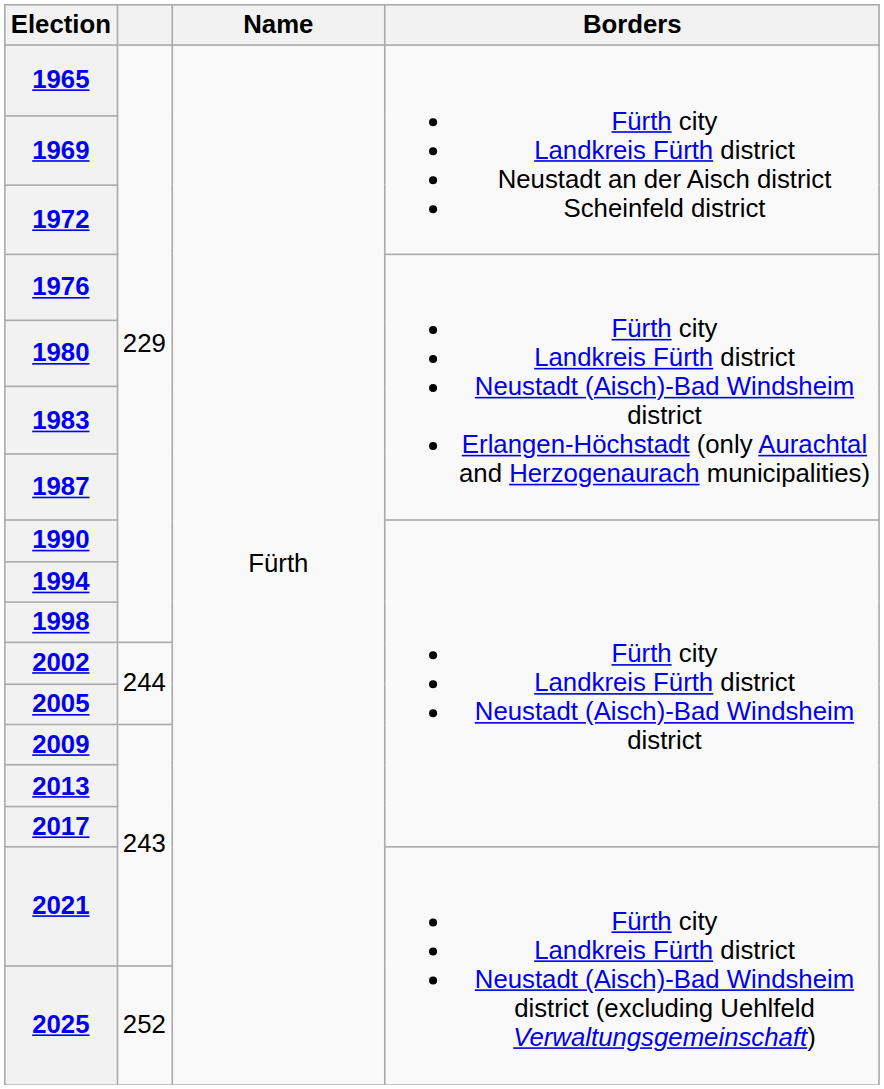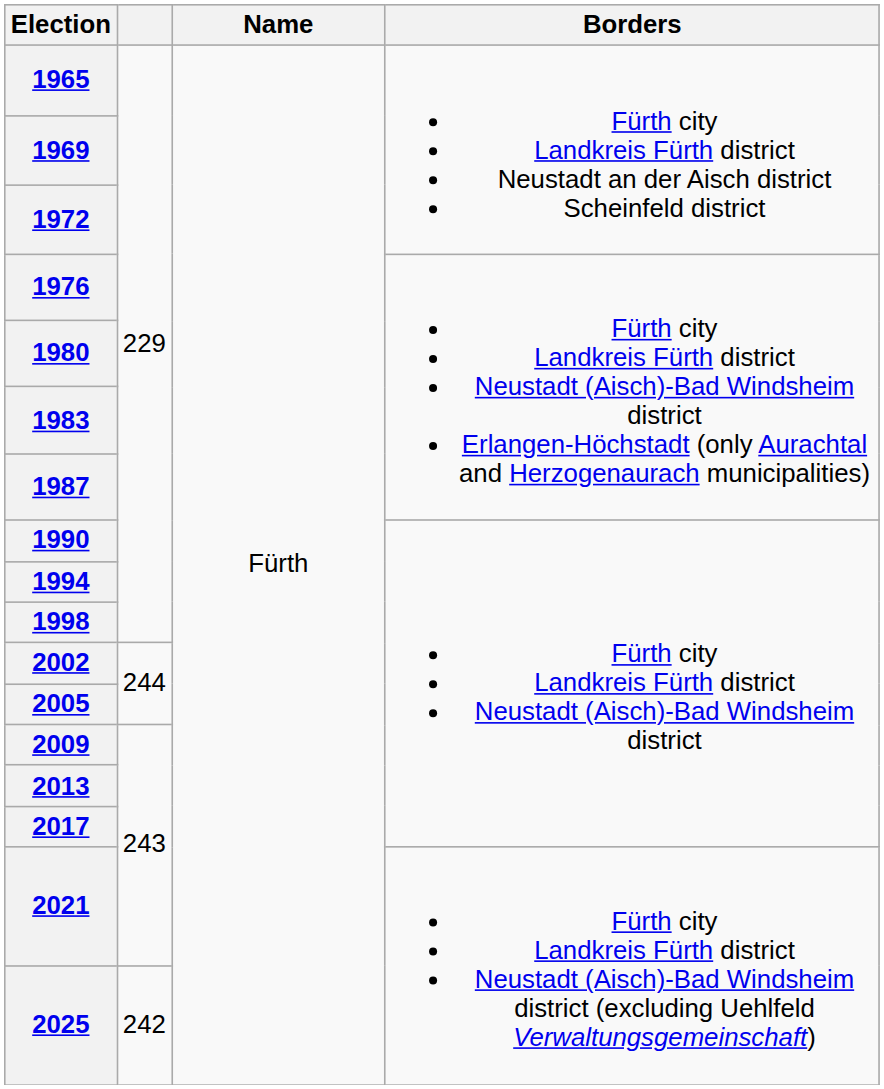 <table class=wikitable style="text-align:center">
 <tr>
 <th>Election</th>
 <th></th>
 <th width=125px>Name</th>
 <th width=300px>Borders</th>
 </tr>
 <tr>
 <th><a href='#'>1965</a></th>
 <td rowspan=10>229</td>
 <td rowspan=17>Fürth</td>
 <td rowspan=3><br><ul><li><a href='#'>Fürth</a> city</li><li><a href='#'>Landkreis Fürth</a> district</li><li>Neustadt an der Aisch district</li><li>Scheinfeld district</li></ul></td>
 </tr>
 <tr>
 <th><a href='#'>1969</a></th>
 </tr>
 <tr>
 <th><a href='#'>1972</a></th>
 </tr>
 <tr>
 <th><a href='#'>1976</a></th>
 <td rowspan=4><br><ul><li><a href='#'>Fürth</a> city</li><li><a href='#'>Landkreis Fürth</a> district</li><li><a href='#'>Neustadt (Aisch)-Bad Windsheim</a> district</li><li><a href='#'>Erlangen-Höchstadt</a> (only <a href='#'>Aurachtal</a> and <a href='#'>Herzogenaurach</a> municipalities)</li></ul></td>
 </tr>
 <tr>
 <th><a href='#'>1980</a></th>
 </tr>
 <tr>
 <th><a href='#'>1983</a></th>
 </tr>
 <tr>
 <th><a href='#'>1987</a></th>
 </tr>
 <tr>
 <th><a href='#'>1990</a></th>
 <td rowspan=8><br><ul><li><a href='#'>Fürth</a> city</li><li><a href='#'>Landkreis Fürth</a> district</li><li><a href='#'>Neustadt (Aisch)-Bad Windsheim</a> district</li></ul></td>
 </tr>
 <tr>
 <th><a href='#'>1994</a></th>
 </tr>
 <tr>
 <th><a href='#'>1998</a></th>
 </tr>
 <tr>
 <th><a href='#'>2002</a></th>
 <td rowspan=2>244</td>
 </tr>
 <tr>
 <th><a href='#'>2005</a></th>
 </tr>
 <tr>
 <th><a href='#'>2009</a></th>
 <td rowspan=4>243</td>
 </tr>
 <tr>
 <th><a href='#'>2013</a></th>
 </tr>
 <tr>
 <th><a href='#'>2017</a></th>
 </tr>
 <tr>
 <th><a href='#'>2021</a></th>
 <td rowspan=2><br><ul><li><a href='#'>Fürth</a> city</li><li><a href='#'>Landkreis Fürth</a> district</li><li><a href='#'>Neustadt (Aisch)-Bad Windsheim</a> district (excluding Uehlfeld <em><a href='#'>Verwaltungsgemeinschaft</a></em>)</li></ul></td>
 </tr>
 <tr>
 <th><a href='#'>2025</a></th>
-<td>252</td>
+<td>242</td>
 </tr>
 </table>
